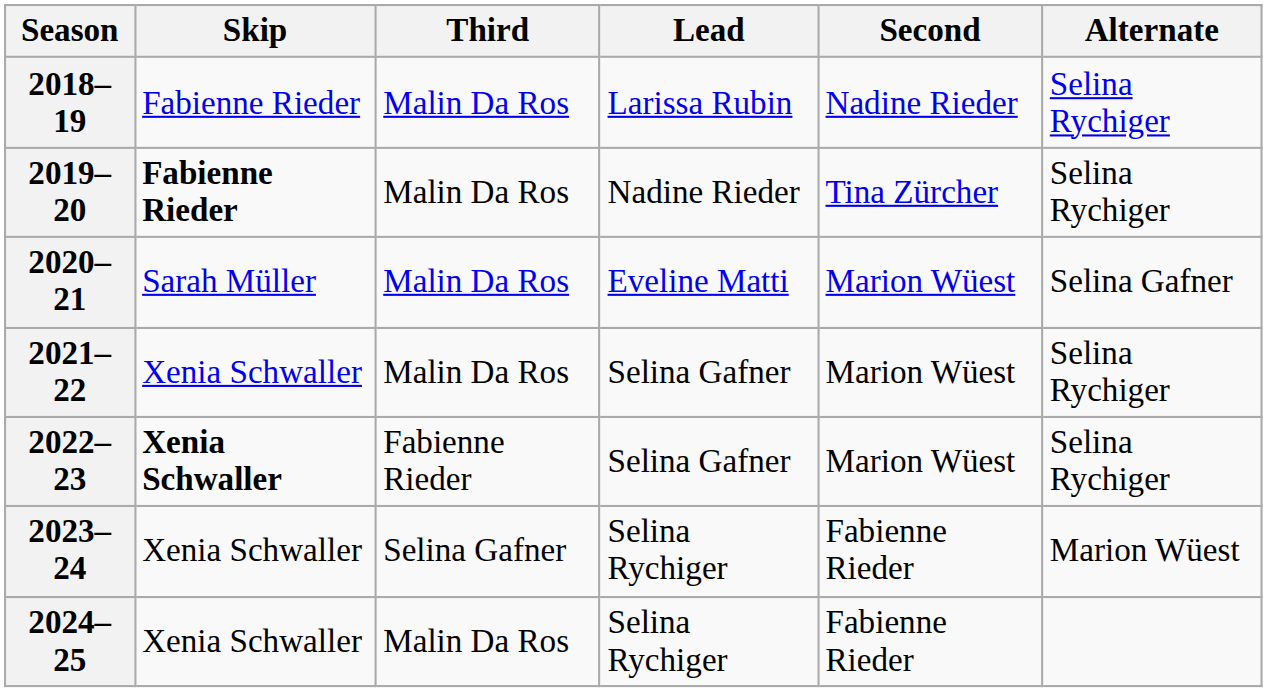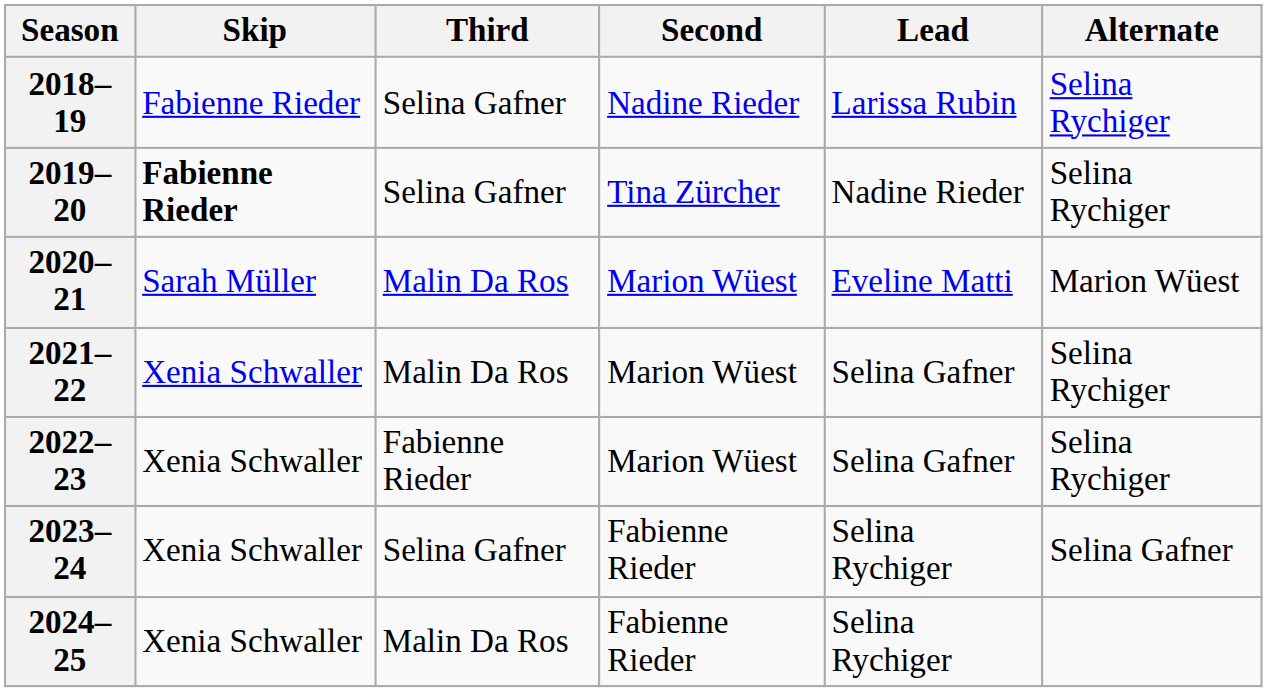 <table class="wikitable">
 <tr>
 <th scope="col">Season</th>
 <th scope="col">Skip</th>
 <th scope="col">Third</th>
+<th scope="col">Second</th>
 <th scope="col">Lead</th>
-<th scope="col">Second</th>
 <th scope="col">Alternate</th>
 </tr>
 <tr>
 <th scope="row">2018–19</th>
 <td><a href='#'>Fabienne Rieder</a></td>
-<td><a href='#'>Malin Da Ros</a></td>
+<td>Selina Gafner</td>
+<td><a href='#'>Nadine Rieder</a></td>
 <td><a href='#'>Larissa Rubin</a></td>
-<td><a href='#'>Nadine Rieder</a></td>
 <td><a href='#'>Selina Rychiger</a></td>
 </tr>
 <tr>
 <th scope="row">2019–20</th>
 <td><strong>Fabienne Rieder</strong></td>
-<td>Malin Da Ros</td>
+<td>Selina Gafner</td>
+<td><a href='#'>Tina Zürcher</a></td>
 <td>Nadine Rieder</td>
-<td><a href='#'>Tina Zürcher</a></td>
 <td>Selina Rychiger</td>
 </tr>
 <tr>
 <th scope="row">2020–21</th>
 <td><a href='#'>Sarah Müller</a></td>
 <td><a href='#'>Malin Da Ros</a></td>
+<td><a href='#'>Marion Wüest</a></td>
 <td><a href='#'>Eveline Matti</a></td>
-<td><a href='#'>Marion Wüest</a></td>
-<td>Selina Gafner</td>
+<td>Marion Wüest</td>
 </tr>
 <tr>
 <th scope="row">2021–22</th>
 <td><a href='#'>Xenia Schwaller</a></td>
 <td>Malin Da Ros</td>
+<td>Marion Wüest</td>
 <td>Selina Gafner</td>
-<td>Marion Wüest</td>
 <td>Selina Rychiger</td>
 </tr>
 <tr>
 <th scope="row">2022–23</th>
-<td><strong>Xenia Schwaller</strong></td>
+<td>Xenia Schwaller</td>
 <td>Fabienne Rieder</td>
+<td>Marion Wüest</td>
 <td>Selina Gafner</td>
-<td>Marion Wüest</td>
 <td>Selina Rychiger</td>
 </tr>
 <tr>
 <th scope="row">2023–24</th>
 <td>Xenia Schwaller</td>
 <td>Selina Gafner</td>
+<td>Fabienne Rieder</td>
 <td>Selina Rychiger</td>
-<td>Fabienne Rieder</td>
-<td>Marion Wüest</td>
+<td>Selina Gafner</td>
 </tr>
 <tr>
 <th scope="row">2024–25</th>
 <td>Xenia Schwaller</td>
 <td>Malin Da Ros</td>
+<td>Fabienne Rieder</td>
 <td>Selina Rychiger</td>
-<td>Fabienne Rieder</td>
 <td></td>
 </tr>
 </table>
